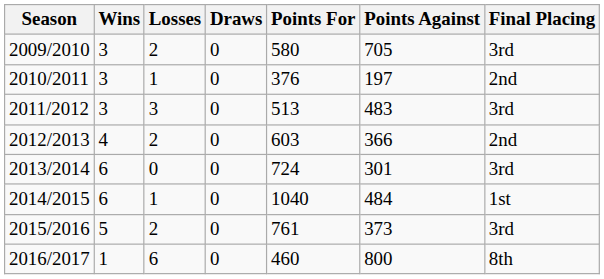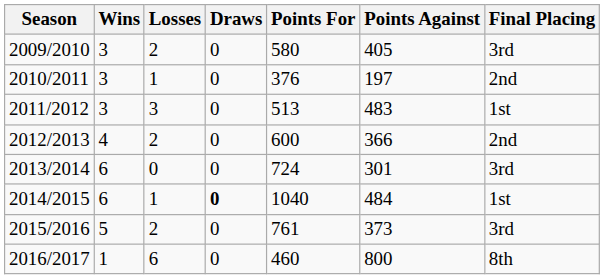 <table class="wikitable">
 <tr>
 <th>Season</th>
 <th>Wins</th>
 <th>Losses</th>
 <th>Draws</th>
 <th>Points For</th>
 <th>Points Against</th>
 <th>Final Placing</th>
 </tr>
 <tr>
 <td>2009/2010</td>
 <td>3</td>
 <td>2</td>
 <td>0</td>
 <td>580</td>
-<td>705</td>
+<td>405</td>
 <td>3rd</td>
 </tr>
 <tr>
 <td>2010/2011</td>
 <td>3</td>
 <td>1</td>
 <td>0</td>
 <td>376</td>
 <td>197</td>
 <td>2nd</td>
 </tr>
 <tr>
 <td>2011/2012</td>
 <td>3</td>
 <td>3</td>
 <td>0</td>
 <td>513</td>
 <td>483</td>
-<td>3rd</td>
+<td>1st</td>
 </tr>
 <tr>
 <td>2012/2013</td>
 <td>4</td>
 <td>2</td>
 <td>0</td>
-<td>603</td>
+<td>600</td>
 <td>366</td>
 <td>2nd</td>
 </tr>
 <tr>
 <td>2013/2014</td>
 <td>6</td>
 <td>0</td>
 <td>0</td>
 <td>724</td>
 <td>301</td>
 <td>3rd</td>
 </tr>
 <tr>
 <td>2014/2015</td>
 <td>6</td>
 <td>1</td>
-<td>0</td>
+<td><strong>0</strong></td>
 <td>1040</td>
 <td>484</td>
 <td>1st</td>
 </tr>
 <tr>
 <td>2015/2016</td>
 <td>5</td>
 <td>2</td>
 <td>0</td>
 <td>761</td>
 <td>373</td>
 <td>3rd</td>
 </tr>
 <tr>
 <td>2016/2017</td>
 <td>1</td>
 <td>6</td>
 <td>0</td>
 <td>460</td>
 <td>800</td>
 <td>8th</td>
 </tr>
 </table>
